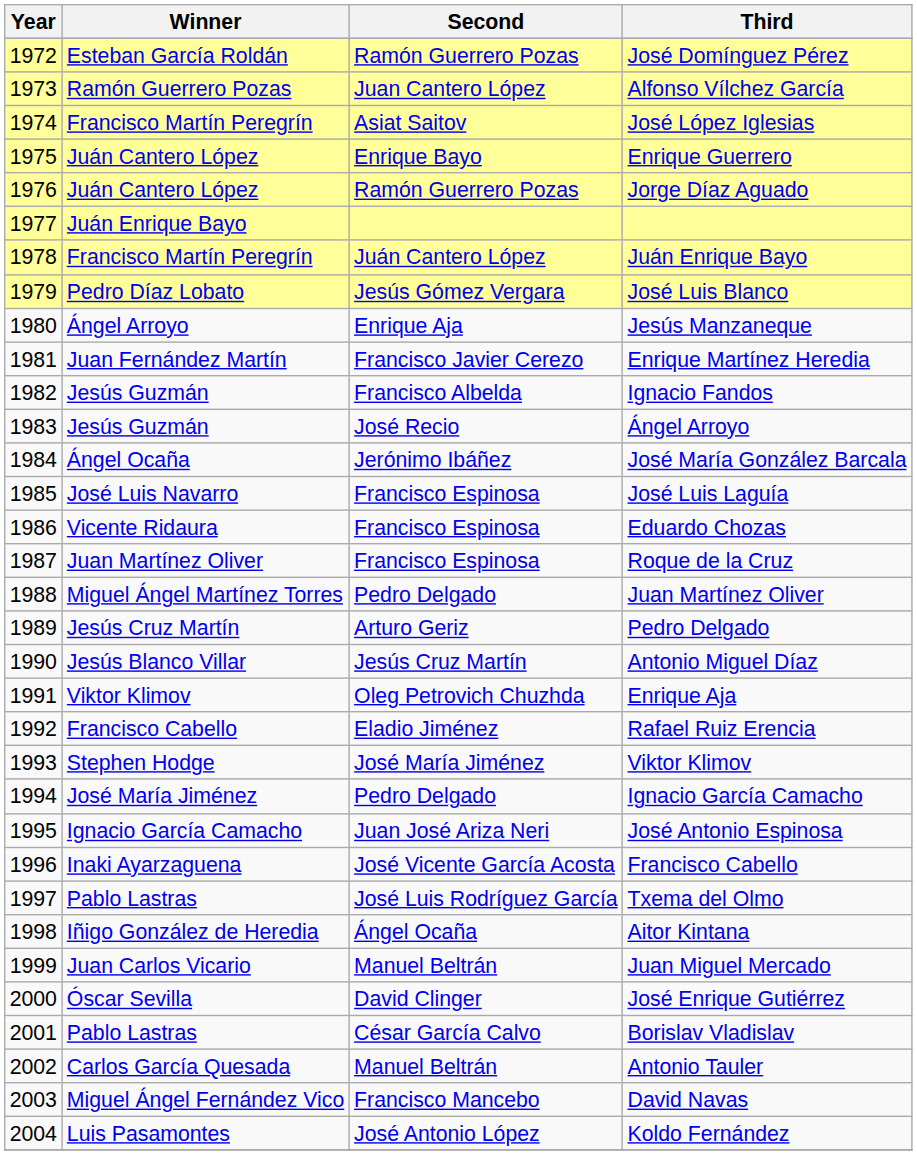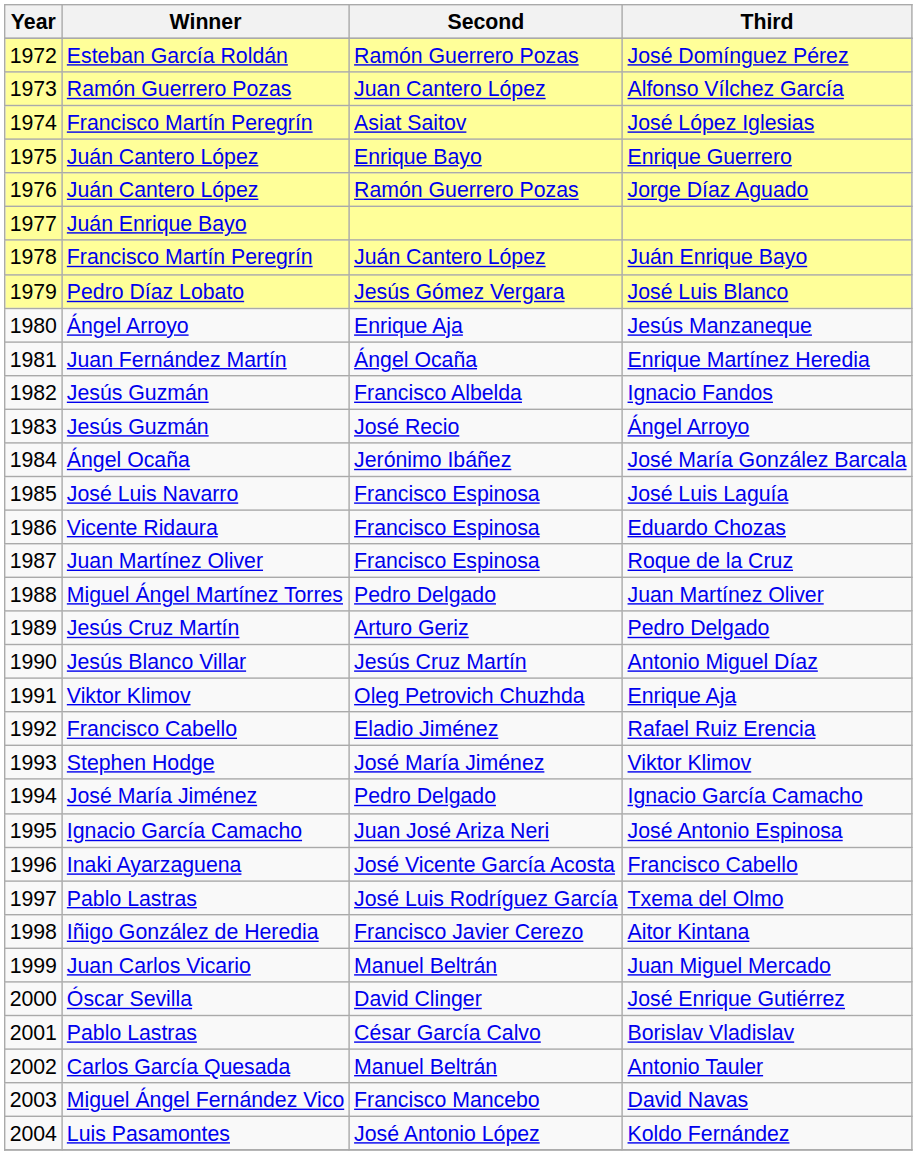 <table class="wikitable sortable" style="font-size:95%">
 <tr>
 <th>Year</th>
 <th>Winner</th>
 <th>Second</th>
 <th>Third</th>
 </tr>
 <tr>
 </tr>
 <tr bgcolor="#FFFF99">
 <td>1972</td>
 <td> <a href='#'>Esteban García Roldán</a></td>
 <td> <a href='#'>Ramón Guerrero Pozas</a></td>
 <td> <a href='#'>José Domínguez Pérez</a></td>
 </tr>
 <tr bgcolor="#FFFF99">
 <td>1973</td>
 <td> <a href='#'>Ramón Guerrero Pozas</a></td>
 <td> <a href='#'>Juan Cantero López</a></td>
 <td> <a href='#'>Alfonso Vílchez García</a></td>
 </tr>
 <tr bgcolor="#FFFF99">
 <td>1974</td>
 <td> <a href='#'>Francisco Martín Peregrín</a></td>
 <td> <a href='#'>Asiat Saitov</a></td>
 <td> <a href='#'>José López Iglesias</a></td>
 </tr>
 <tr bgcolor="#FFFF99">
 <td>1975</td>
 <td> <a href='#'>Juán Cantero López</a></td>
 <td> <a href='#'>Enrique Bayo</a></td>
 <td> <a href='#'>Enrique Guerrero</a></td>
 </tr>
 <tr bgcolor="#FFFF99">
 <td>1976</td>
 <td> <a href='#'>Juán Cantero López</a></td>
 <td> <a href='#'>Ramón Guerrero Pozas</a></td>
 <td> <a href='#'>Jorge Díaz Aguado</a></td>
 </tr>
 <tr bgcolor="#FFFF99">
 <td>1977</td>
 <td> <a href='#'>Juán Enrique Bayo</a></td>
 <td></td>
 <td></td>
 </tr>
 <tr bgcolor="#FFFF99">
 <td>1978</td>
 <td> <a href='#'>Francisco Martín Peregrín</a></td>
 <td> <a href='#'>Juán Cantero López</a></td>
 <td> <a href='#'>Juán Enrique Bayo</a></td>
 </tr>
 <tr bgcolor="#FFFF99">
 <td>1979</td>
 <td> <a href='#'>Pedro Díaz Lobato</a></td>
 <td> <a href='#'>Jesús Gómez Vergara</a></td>
 <td> <a href='#'>José Luis Blanco</a></td>
 </tr>
 <tr>
 <td>1980</td>
 <td> <a href='#'>Ángel Arroyo</a></td>
 <td> <a href='#'>Enrique Aja</a></td>
 <td> <a href='#'>Jesús Manzaneque</a></td>
 </tr>
 <tr>
 <td>1981</td>
 <td> <a href='#'>Juan Fernández Martín</a></td>
-<td> <a href='#'>Francisco Javier Cerezo</a></td>
+<td> <a href='#'>Ángel Ocaña</a></td>
 <td> <a href='#'>Enrique Martínez Heredia</a></td>
 </tr>
 <tr>
 <td>1982</td>
 <td> <a href='#'>Jesús Guzmán</a></td>
 <td> <a href='#'>Francisco Albelda</a></td>
 <td> <a href='#'>Ignacio Fandos</a></td>
 </tr>
 <tr>
 <td>1983</td>
 <td> <a href='#'>Jesús Guzmán</a></td>
 <td> <a href='#'>José Recio</a></td>
 <td> <a href='#'>Ángel Arroyo</a></td>
 </tr>
 <tr>
 <td>1984</td>
 <td> <a href='#'>Ángel Ocaña</a></td>
 <td> <a href='#'>Jerónimo Ibáñez</a></td>
 <td> <a href='#'>José María González Barcala</a></td>
 </tr>
 <tr>
 <td>1985</td>
 <td> <a href='#'>José Luis Navarro</a></td>
 <td> <a href='#'>Francisco Espinosa</a></td>
 <td> <a href='#'>José Luis Laguía</a></td>
 </tr>
 <tr>
 <td>1986</td>
 <td> <a href='#'>Vicente Ridaura</a></td>
 <td> <a href='#'>Francisco Espinosa</a></td>
 <td> <a href='#'>Eduardo Chozas</a></td>
 </tr>
 <tr>
 <td>1987</td>
 <td> <a href='#'>Juan Martínez Oliver</a></td>
 <td> <a href='#'>Francisco Espinosa</a></td>
 <td> <a href='#'>Roque de la Cruz</a></td>
 </tr>
 <tr>
 <td>1988</td>
 <td> <a href='#'>Miguel Ángel Martínez Torres</a></td>
 <td> <a href='#'>Pedro Delgado</a></td>
 <td> <a href='#'>Juan Martínez Oliver</a></td>
 </tr>
 <tr>
 <td>1989</td>
 <td> <a href='#'>Jesús Cruz Martín</a></td>
 <td> <a href='#'>Arturo Geriz</a></td>
 <td> <a href='#'>Pedro Delgado</a></td>
 </tr>
 <tr>
 <td>1990</td>
 <td> <a href='#'>Jesús Blanco Villar</a></td>
 <td> <a href='#'>Jesús Cruz Martín</a></td>
 <td> <a href='#'>Antonio Miguel Díaz</a></td>
 </tr>
 <tr>
 <td>1991</td>
 <td> <a href='#'>Viktor Klimov</a></td>
 <td> <a href='#'>Oleg Petrovich Chuzhda</a></td>
 <td> <a href='#'>Enrique Aja</a></td>
 </tr>
 <tr>
 <td>1992</td>
 <td> <a href='#'>Francisco Cabello</a></td>
 <td> <a href='#'>Eladio Jiménez</a></td>
 <td> <a href='#'>Rafael Ruiz Erencia</a></td>
 </tr>
 <tr>
 <td>1993</td>
 <td> <a href='#'>Stephen Hodge</a></td>
 <td> <a href='#'>José María Jiménez</a></td>
 <td> <a href='#'>Viktor Klimov</a></td>
 </tr>
 <tr>
 <td>1994</td>
 <td> <a href='#'>José María Jiménez</a></td>
 <td> <a href='#'>Pedro Delgado</a></td>
 <td> <a href='#'>Ignacio García Camacho</a></td>
 </tr>
 <tr>
 <td>1995</td>
 <td> <a href='#'>Ignacio García Camacho</a></td>
 <td> <a href='#'>Juan José Ariza Neri</a></td>
 <td> <a href='#'>José Antonio Espinosa</a></td>
 </tr>
 <tr>
 <td>1996</td>
 <td> <a href='#'>Inaki Ayarzaguena</a></td>
 <td> <a href='#'>José Vicente García Acosta</a></td>
 <td> <a href='#'>Francisco Cabello</a></td>
 </tr>
 <tr>
 <td>1997</td>
 <td> <a href='#'>Pablo Lastras</a></td>
 <td> <a href='#'>José Luis Rodríguez García</a></td>
 <td> <a href='#'>Txema del Olmo</a></td>
 </tr>
 <tr>
 <td>1998</td>
 <td> <a href='#'>Iñigo González de Heredia</a></td>
-<td> <a href='#'>Ángel Ocaña</a></td>
+<td> <a href='#'>Francisco Javier Cerezo</a></td>
 <td> <a href='#'>Aitor Kintana</a></td>
 </tr>
 <tr>
 <td>1999</td>
 <td> <a href='#'>Juan Carlos Vicario</a></td>
 <td> <a href='#'>Manuel Beltrán</a></td>
 <td> <a href='#'>Juan Miguel Mercado</a></td>
 </tr>
 <tr>
 <td>2000</td>
 <td> <a href='#'>Óscar Sevilla</a></td>
 <td> <a href='#'>David Clinger</a></td>
 <td> <a href='#'>José Enrique Gutiérrez</a></td>
 </tr>
 <tr>
 <td>2001</td>
 <td> <a href='#'>Pablo Lastras</a></td>
 <td> <a href='#'>César García Calvo</a></td>
 <td> <a href='#'>Borislav Vladislav</a></td>
 </tr>
 <tr>
 <td>2002</td>
 <td> <a href='#'>Carlos García Quesada</a></td>
 <td> <a href='#'>Manuel Beltrán</a></td>
 <td> <a href='#'>Antonio Tauler</a></td>
 </tr>
 <tr>
 <td>2003</td>
 <td> <a href='#'>Miguel Ángel Fernández Vico</a></td>
 <td> <a href='#'>Francisco Mancebo</a></td>
 <td> <a href='#'>David Navas</a></td>
 </tr>
 <tr>
 <td>2004</td>
 <td> <a href='#'>Luis Pasamontes</a></td>
 <td> <a href='#'>José Antonio López</a></td>
 <td> <a href='#'>Koldo Fernández</a></td>
 </tr>
 <tr>
 </tr>
 </table>
